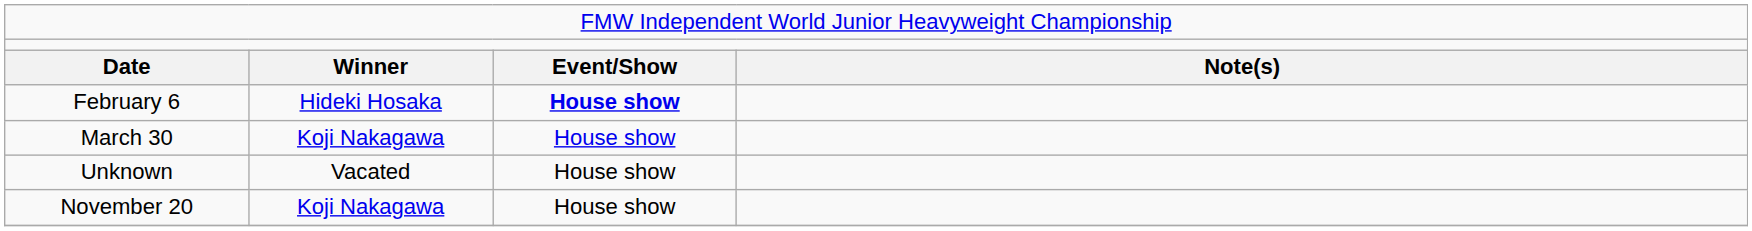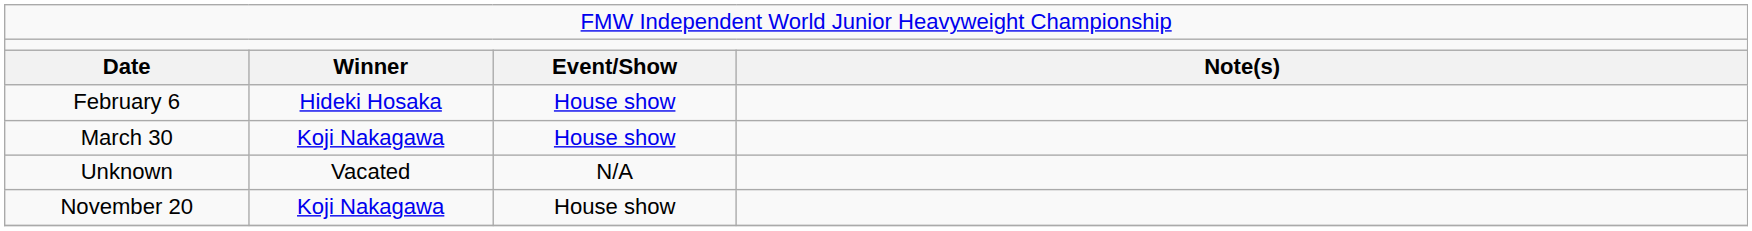 <table class="wikitable" style="text-align:center; width:100%;">
 <tr>
 <td colspan="5"><a href='#'>FMW Independent World Junior Heavyweight Championship</a></td>
 </tr>
 <tr>
 <td colspan="5"><strong></strong></td>
 </tr>
 <tr>
 <th width="14%">Date</th>
 <th width="14%">Winner</th>
 <th width="14%">Event/Show</th>
 <th width="58%">Note(s)</th>
 </tr>
 <tr>
 <td>February 6</td>
 <td><a href='#'>Hideki Hosaka</a></td>
-<td><strong><a href='#'>House show</a></strong></td>
+<td><a href='#'>House show</a></td>
 <td align="left"></td>
 </tr>
 <tr>
 <td>March 30</td>
 <td><a href='#'>Koji Nakagawa</a></td>
 <td><a href='#'>House show</a></td>
 <td align="left"></td>
 </tr>
 <tr>
 <td>Unknown</td>
 <td>Vacated</td>
-<td>House show</td>
+<td>N/A</td>
 <td align="left"></td>
 </tr>
 <tr>
 <td>November 20</td>
 <td><a href='#'>Koji Nakagawa</a></td>
 <td>House show</td>
 <td align="left"></td>
 </tr>
 <tr>
 </tr>
 </table>
